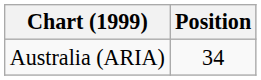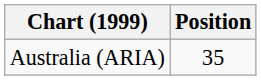 <table class="wikitable">
 <tr>
 <th>Chart (1999)</th>
 <th>Position</th>
 </tr>
 <tr>
 <td>Australia (ARIA)</td>
-<td align="center">34</td>
+<td align="center">35</td>
 </tr>
 </table>
